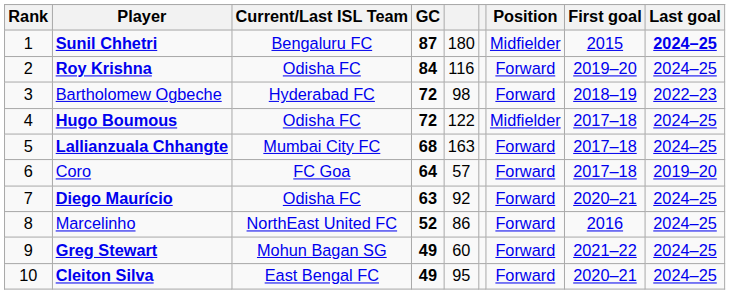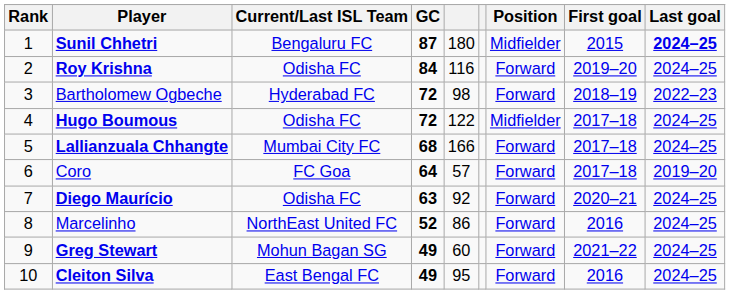 <table class="wikitable sortable nowrap"  style="text-align:center">
 <tr>
 </tr>
 <tr>
 <th>Rank</th>
 <th>Player</th>
 <th>Current/Last ISL Team</th>
 <th>GC</th>
 <th></th>
 <th></th>
 <th>Position</th>
 <th>First goal</th>
 <th>Last goal</th>
 </tr>
 <tr>
 <td>1</td>
 <td align="left"> <strong><a href='#'>Sunil Chhetri</a></strong></td>
 <td><a href='#'>Bengaluru FC</a></td>
 <td><strong>87</strong></td>
 <td>180</td>
 <td></td>
 <td><a href='#'>Midfielder</a></td>
 <td><a href='#'>2015</a></td>
 <td><strong><a href='#'>2024–25</a></strong></td>
 </tr>
 <tr>
 <td>2</td>
 <td align="left"> <strong><a href='#'>Roy Krishna</a></strong></td>
 <td><a href='#'>Odisha FC</a></td>
 <td><strong>84</strong></td>
 <td>116</td>
 <td></td>
 <td><a href='#'>Forward</a></td>
 <td><a href='#'>2019–20</a></td>
 <td><a href='#'>2024–25</a></td>
 </tr>
 <tr>
 <td>3</td>
 <td align="left"> <a href='#'>Bartholomew Ogbeche</a></td>
 <td><a href='#'>Hyderabad FC</a></td>
 <td><strong>72</strong></td>
 <td>98</td>
 <td></td>
 <td><a href='#'>Forward</a></td>
 <td><a href='#'>2018–19</a></td>
 <td><a href='#'>2022–23</a></td>
 </tr>
 <tr>
 <td>4</td>
 <td align="left"> <strong><a href='#'>Hugo Boumous</a></strong></td>
 <td><a href='#'>Odisha FC</a></td>
 <td><strong>72</strong></td>
 <td>122</td>
 <td></td>
 <td><a href='#'>Midfielder</a></td>
 <td><a href='#'>2017–18</a></td>
 <td><a href='#'>2024–25</a></td>
 </tr>
 <tr>
 <td>5</td>
 <td align="left"> <strong><a href='#'>Lallianzuala Chhangte</a></strong></td>
 <td><a href='#'>Mumbai City FC</a></td>
 <td><strong>68</strong></td>
-<td>163</td>
+<td>166</td>
 <td></td>
 <td><a href='#'>Forward</a></td>
 <td><a href='#'>2017–18</a></td>
 <td><a href='#'>2024–25</a></td>
 </tr>
 <tr>
 <td>6</td>
 <td align="left"> <a href='#'>Coro</a></td>
 <td><a href='#'>FC Goa</a></td>
 <td><strong>64</strong></td>
 <td>57</td>
 <td></td>
 <td><a href='#'>Forward</a></td>
 <td><a href='#'>2017–18</a></td>
 <td><a href='#'>2019–20</a></td>
 </tr>
 <tr>
 <td>7</td>
 <td align="left"> <strong><a href='#'>Diego Maurício</a></strong></td>
 <td><a href='#'>Odisha FC</a></td>
 <td><strong>63</strong></td>
 <td>92</td>
 <td></td>
 <td><a href='#'>Forward</a></td>
 <td><a href='#'>2020–21</a></td>
 <td><a href='#'>2024–25</a></td>
 </tr>
 <tr>
 <td>8</td>
 <td align="left"> <a href='#'>Marcelinho</a></td>
 <td><a href='#'>NorthEast United FC</a></td>
 <td><strong>52</strong></td>
 <td>86</td>
 <td></td>
 <td><a href='#'>Forward</a></td>
 <td><a href='#'>2016</a></td>
 <td><a href='#'>2024–25</a></td>
 </tr>
 <tr>
 <td>9</td>
 <td align="left"> <strong><a href='#'>Greg Stewart</a></strong></td>
 <td><a href='#'> Mohun Bagan SG</a></td>
 <td><strong>49</strong></td>
 <td>60</td>
 <td></td>
 <td><a href='#'>Forward</a></td>
 <td><a href='#'>2021–22</a></td>
 <td><a href='#'>2024–25</a></td>
 </tr>
 <tr>
 <td>10</td>
 <td align="left"> <strong><a href='#'>Cleiton Silva</a></strong></td>
 <td><a href='#'>East Bengal FC</a></td>
 <td><strong>49</strong></td>
 <td>95</td>
 <td></td>
 <td><a href='#'>Forward</a></td>
-<td><a href='#'>2020–21</a></td>
+<td><a href='#'>2016</a></td>
 <td><a href='#'>2024–25</a></td>
 </tr>
 </table>
